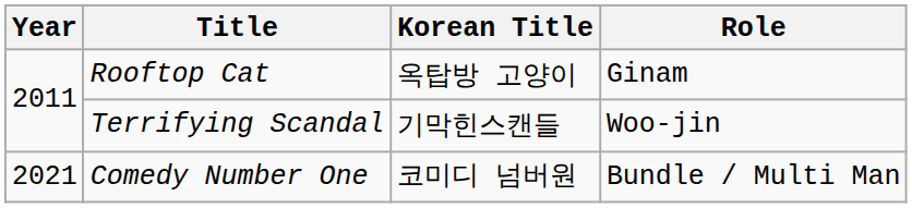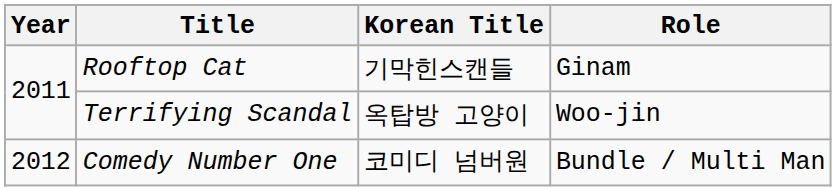 <table class="wikitable sortable plainrowheaders">
 <tr>
 <th scope="col">Year</th>
 <th scope="col">Title</th>
 <th scope="col">Korean Title</th>
 <th scope="col">Role</th>
 </tr>
 <tr>
 <td scope="row" rowspan="2">2011</td>
 <td><em>Rooftop Cat</em></td>
-<td>옥탑방 고양이</td>
+<td>기막힌스캔들</td>
 <td>Ginam</td>
 </tr>
 <tr>
 <td><em>Terrifying Scandal</em></td>
-<td>기막힌스캔들</td>
+<td>옥탑방 고양이</td>
 <td>Woo-jin</td>
 </tr>
 <tr>
-<td scope="row">2021</td>
+<td scope="row">2012</td>
 <td><em>Comedy Number One</em></td>
 <td>코미디 넘버원</td>
 <td>Bundle / Multi Man</td>
 </tr>
 </table>
